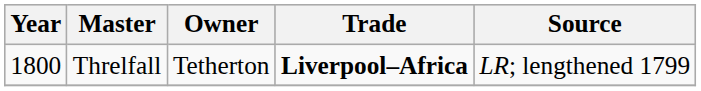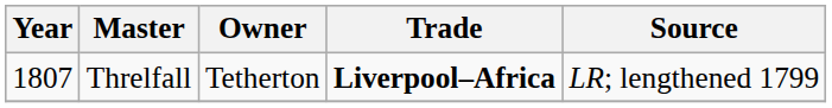 <table class=" wikitable">
 <tr>
 <th>Year</th>
 <th>Master</th>
 <th>Owner</th>
 <th>Trade</th>
 <th>Source</th>
 </tr>
 <tr>
-<td>1800</td>
+<td>1807</td>
 <td>Threlfall</td>
 <td>Tetherton</td>
 <td><strong>Liverpool–Africa</strong></td>
 <td><em>LR</em>; lengthened 1799</td>
 </tr>
 <tr>
 </tr>
 </table>
